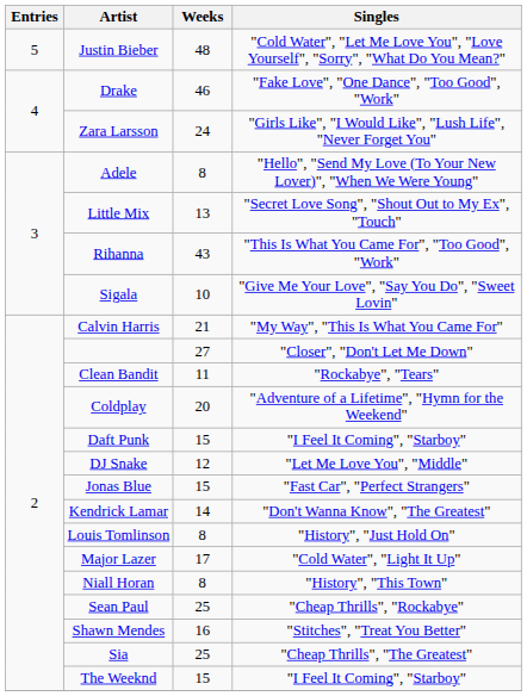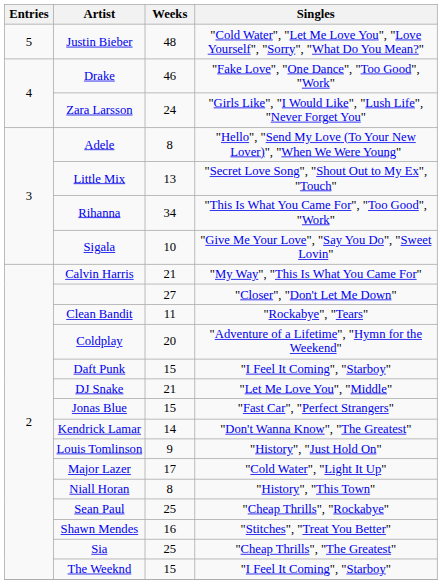 <table class="wikitable sortable" style="text-align: center;">
 <tr>
 <th scope="col" style="width:55px;" data-sort-type="number">Entries</th>
 <th scope="col" style="text-align:center;">Artist</th>
 <th scope="col" style="width:55px;" data-sort-type="number">Weeks</th>
 <th scope="col" style="width:300px;">Singles</th>
 </tr>
 <tr>
 <td rowspan="1" style="text-align:center">5</td>
 <td><a href='#'>Justin Bieber</a> </td>
 <td>48</td>
 <td>"<a href='#'>Cold Water</a>", "<a href='#'>Let Me Love You</a>", "<a href='#'>Love Yourself</a>", "<a href='#'>Sorry</a>", "<a href='#'>What Do You Mean?</a>"</td>
 </tr>
 <tr>
 <td rowspan="2" style=text-align:center>4</td>
 <td><a href='#'>Drake</a> </td>
 <td>46</td>
 <td>"<a href='#'>Fake Love</a>", "<a href='#'>One Dance</a>", "<a href='#'>Too Good</a>", "<a href='#'>Work</a>"</td>
 </tr>
 <tr>
 <td><a href='#'>Zara Larsson</a> </td>
 <td>24</td>
 <td>"<a href='#'>Girls Like</a>", "<a href='#'>I Would Like</a>", "<a href='#'>Lush Life</a>", "<a href='#'>Never Forget You</a>"</td>
 </tr>
 <tr>
 <td rowspan="4" style="text-align:center">3</td>
 <td><a href='#'>Adele</a> </td>
 <td>8</td>
 <td>"<a href='#'>Hello</a>", "<a href='#'>Send My Love (To Your New Lover)</a>", "<a href='#'>When We Were Young</a>"</td>
 </tr>
 <tr>
 <td><a href='#'>Little Mix</a></td>
 <td>13</td>
 <td>"<a href='#'>Secret Love Song</a>", "<a href='#'>Shout Out to My Ex</a>", "<a href='#'>Touch</a>"</td>
 </tr>
 <tr>
 <td><a href='#'>Rihanna</a> </td>
-<td>43</td>
+<td>34</td>
 <td>"<a href='#'>This Is What You Came For</a>", "<a href='#'>Too Good</a>", "<a href='#'>Work</a>"</td>
 </tr>
 <tr>
 <td><a href='#'>Sigala</a> </td>
 <td>10</td>
 <td>"<a href='#'>Give Me Your Love</a>", "<a href='#'>Say You Do</a>", "<a href='#'>Sweet Lovin</a>"</td>
 </tr>
 <tr>
 <td rowspan="15" style="text-align:center">2</td>
 <td><a href='#'>Calvin Harris</a></td>
 <td>21</td>
 <td>"<a href='#'>My Way</a>", "<a href='#'>This Is What You Came For</a>"</td>
 </tr>
 <tr>
 <td></td>
 <td>27</td>
 <td>"<a href='#'>Closer</a>", "<a href='#'>Don't Let Me Down</a>"</td>
 </tr>
 <tr>
 <td><a href='#'>Clean Bandit</a></td>
 <td>11</td>
 <td>"<a href='#'>Rockabye</a>", "<a href='#'>Tears</a>"</td>
 </tr>
 <tr>
 <td><a href='#'>Coldplay</a> </td>
 <td>20</td>
 <td>"<a href='#'>Adventure of a Lifetime</a>", "<a href='#'>Hymn for the Weekend</a>"</td>
 </tr>
 <tr>
 <td><a href='#'>Daft Punk</a> </td>
 <td>15</td>
 <td>"<a href='#'>I Feel It Coming</a>", "<a href='#'>Starboy</a>"</td>
 </tr>
 <tr>
 <td><a href='#'>DJ Snake</a></td>
-<td>12</td>
+<td>21</td>
 <td>"<a href='#'>Let Me Love You</a>", "<a href='#'>Middle</a>"</td>
 </tr>
 <tr>
 <td><a href='#'>Jonas Blue</a></td>
 <td>15</td>
 <td>"<a href='#'>Fast Car</a>", "<a href='#'>Perfect Strangers</a>"</td>
 </tr>
 <tr>
 <td><a href='#'>Kendrick Lamar</a> </td>
 <td>14</td>
 <td>"<a href='#'>Don't Wanna Know</a>", "<a href='#'>The Greatest</a>"</td>
 </tr>
 <tr>
 <td><a href='#'>Louis Tomlinson</a> </td>
-<td>8</td>
+<td>9</td>
 <td>"<a href='#'>History</a>", "<a href='#'>Just Hold On</a>"</td>
 </tr>
 <tr>
 <td><a href='#'>Major Lazer</a></td>
 <td>17</td>
 <td>"<a href='#'>Cold Water</a>", "<a href='#'>Light It Up</a>"</td>
 </tr>
 <tr>
 <td><a href='#'>Niall Horan</a> </td>
 <td>8</td>
 <td>"<a href='#'>History</a>", "<a href='#'>This Town</a>"</td>
 </tr>
 <tr>
 <td><a href='#'>Sean Paul</a> </td>
 <td>25</td>
 <td>"<a href='#'>Cheap Thrills</a>", "<a href='#'>Rockabye</a>"</td>
 </tr>
 <tr>
 <td><a href='#'>Shawn Mendes</a></td>
 <td>16</td>
 <td>"<a href='#'>Stitches</a>", "<a href='#'>Treat You Better</a>"</td>
 </tr>
 <tr>
 <td><a href='#'>Sia</a></td>
 <td>25</td>
 <td>"<a href='#'>Cheap Thrills</a>", "<a href='#'>The Greatest</a>"</td>
 </tr>
 <tr>
 <td><a href='#'>The Weeknd</a></td>
 <td>15</td>
 <td>"<a href='#'>I Feel It Coming</a>", "<a href='#'>Starboy</a>"</td>
 </tr>
 <tr>
 </tr>
 </table>
